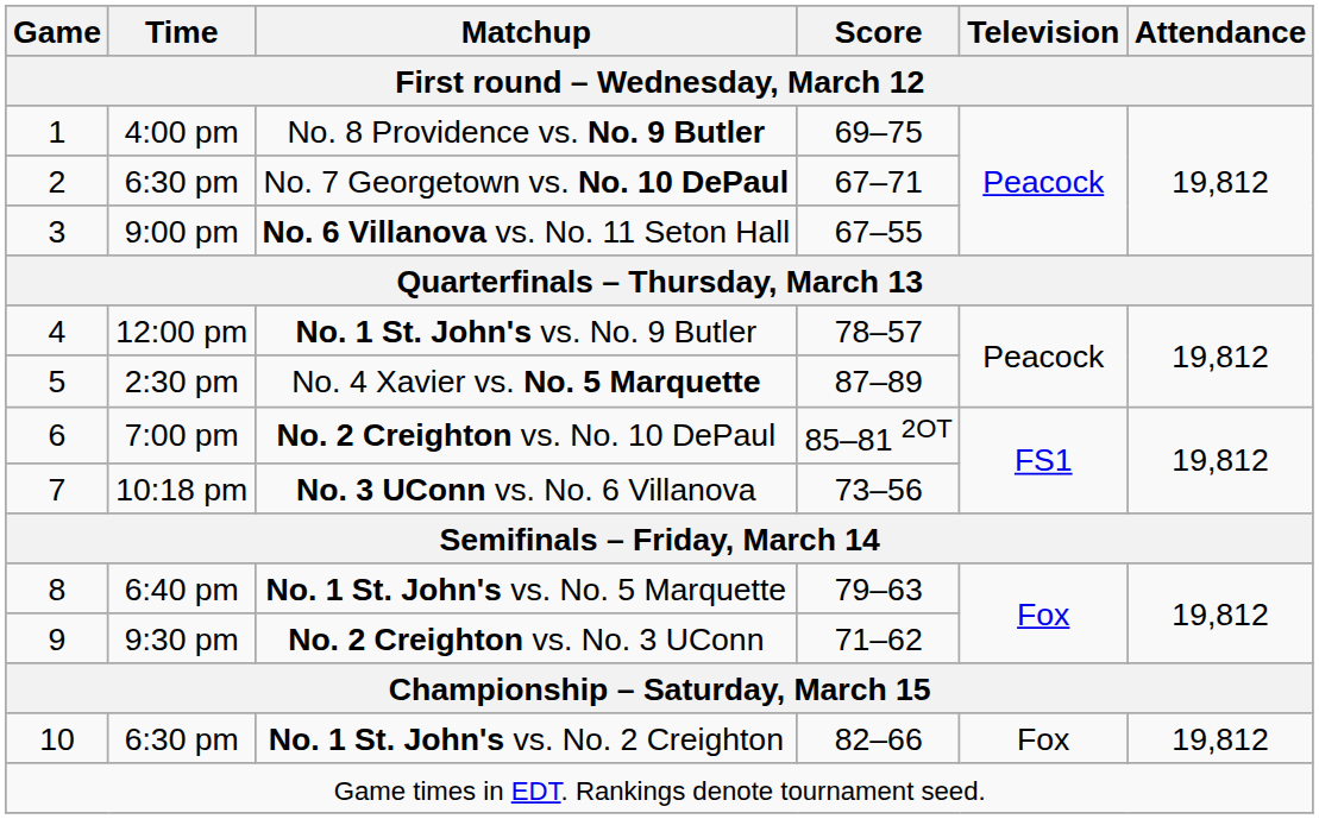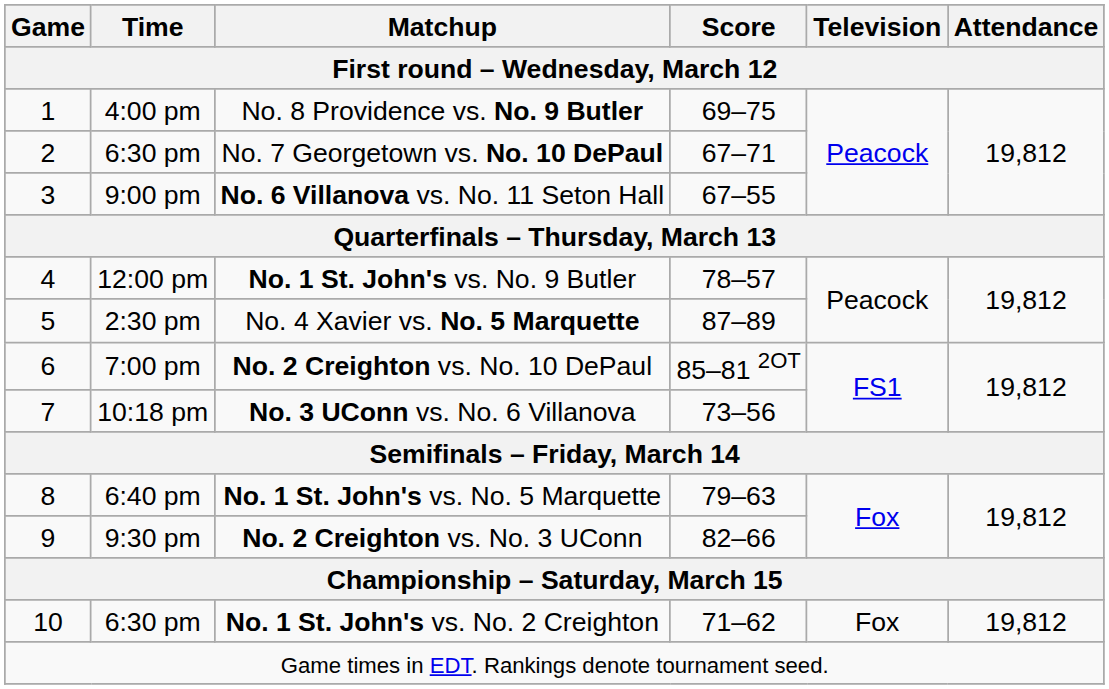 <table class="wikitable" style="font-size: 95%;text-align:center">
 <tr>
 <th>Game</th>
 <th>Time</th>
 <th>Matchup</th>
 <th>Score</th>
 <th>Television</th>
 <th>Attendance</th>
 </tr>
 <tr>
 <th colspan="6">First round – Wednesday, March 12</th>
 </tr>
 <tr>
 <td>1</td>
 <td>4:00 pm</td>
 <td>No. 8 Providence vs. <strong>No. 9 Butler</strong></td>
 <td>69–75</td>
 <td rowspan="3"><a href='#'>Peacock</a></td>
 <td rowspan="3">19,812</td>
 </tr>
 <tr>
 <td>2</td>
 <td>6:30 pm</td>
 <td>No. 7 Georgetown vs. <strong>No. 10 DePaul</strong></td>
 <td>67–71</td>
 </tr>
 <tr>
 <td>3</td>
 <td>9:00 pm</td>
 <td><strong>No. 6 Villanova</strong> vs. No. 11 Seton Hall</td>
 <td>67–55</td>
 </tr>
 <tr>
 <th colspan="6">Quarterfinals – Thursday, March 13</th>
 </tr>
 <tr>
 <td>4</td>
 <td>12:00 pm</td>
 <td><strong>No. 1 St. John's</strong> vs. No. 9 Butler</td>
 <td>78–57</td>
 <td rowspan="2">Peacock</td>
 <td rowspan="2">19,812</td>
 </tr>
 <tr>
 <td>5</td>
 <td>2:30 pm</td>
 <td>No. 4 Xavier vs. <strong>No. 5 Marquette</strong></td>
 <td>87–89</td>
 </tr>
 <tr>
 <td>6</td>
 <td>7:00 pm</td>
 <td><strong>No. 2 Creighton</strong> vs. No. 10 DePaul</td>
 <td>85–81 <sup>2OT</sup></td>
 <td rowspan="2"><a href='#'>FS1</a></td>
 <td rowspan="2">19,812</td>
 </tr>
 <tr>
 <td>7</td>
 <td>10:18 pm</td>
 <td><strong>No. 3 UConn</strong> vs. No. 6 Villanova</td>
 <td>73–56</td>
 </tr>
 <tr>
 <th colspan="6">Semifinals – Friday, March 14</th>
 </tr>
 <tr>
 <td>8</td>
 <td>6:40 pm</td>
 <td><strong>No. 1 St. John's</strong> vs. No. 5 Marquette</td>
 <td>79–63</td>
 <td rowspan="2"><a href='#'>Fox</a></td>
 <td rowspan="2">19,812</td>
 </tr>
 <tr>
 <td>9</td>
 <td>9:30 pm</td>
 <td><strong>No. 2 Creighton</strong> vs. No. 3 UConn</td>
-<td>71–62</td>
+<td>82–66</td>
 </tr>
 <tr>
 <th colspan="6">Championship – Saturday, March 15</th>
 </tr>
 <tr>
 <td>10</td>
 <td>6:30 pm</td>
 <td><strong>No. 1 St. John's</strong> vs. No. 2 Creighton</td>
-<td>82–66</td>
+<td>71–62</td>
 <td>Fox</td>
 <td>19,812</td>
 </tr>
 <tr>
 <td colspan="6"><small>Game times in <a href='#'>EDT</a>. Rankings denote tournament seed.</small></td>
 </tr>
 </table>
